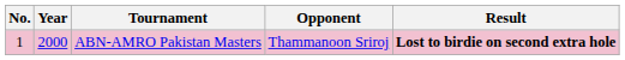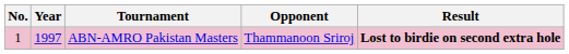 <table class="wikitable" style="font-size:95%;">
 <tr>
 <th>No.</th>
 <th>Year</th>
 <th>Tournament</th>
 <th>Opponent</th>
 <th>Result</th>
 </tr>
 <tr style="background:#F2C1D1;">
 <td align=center>1</td>
-<td><a href='#'>2000</a></td>
+<td><a href='#'>1997</a></td>
 <td><a href='#'>ABN-AMRO Pakistan Masters</a></td>
 <td> <a href='#'>Thammanoon Sriroj</a></td>
 <td><strong>Lost to birdie on second extra hole</strong></td>
 </tr>
 </table>
